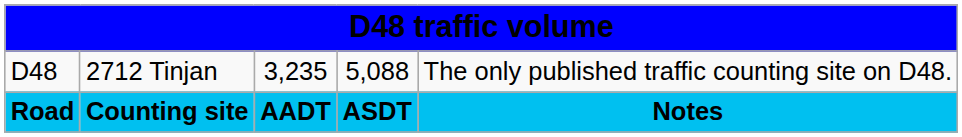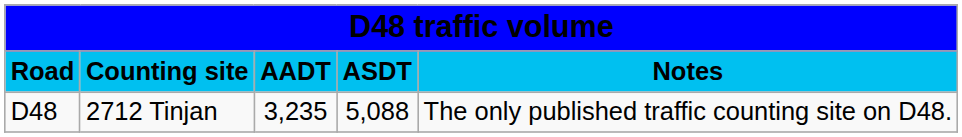 <table class="wikitable">
 <tr>
 <td colspan=5 bgcolor=blue align=center style=margin-top:15><span><big><strong>D48 traffic volume</strong></big></span></td>
+</tr>
+<tr>
+<td align=center bgcolor=00c0f0><strong>Road</strong></td>
+<td align=center bgcolor=00c0f0><strong>Counting site</strong></td>
+<td align=center bgcolor=00c0f0><strong>AADT</strong></td>
+<td align=center bgcolor=00c0f0><strong>ASDT</strong></td>
+<td align=center bgcolor=00c0f0><strong>Notes</strong></td>
 </tr>
 <tr>
 <td> D48</td>
 <td>2712 Tinjan</td>
 <td align=center>3,235</td>
 <td align=center>5,088</td>
 <td>The only published traffic counting site on D48.</td>
 </tr>
-<tr>
-<td align=center bgcolor=00c0f0><strong>Road</strong></td>
-<td align=center bgcolor=00c0f0><strong>Counting site</strong></td>
-<td align=center bgcolor=00c0f0><strong>AADT</strong></td>
-<td align=center bgcolor=00c0f0><strong>ASDT</strong></td>
-<td align=center bgcolor=00c0f0><strong>Notes</strong></td>
-</tr>
 </table>
